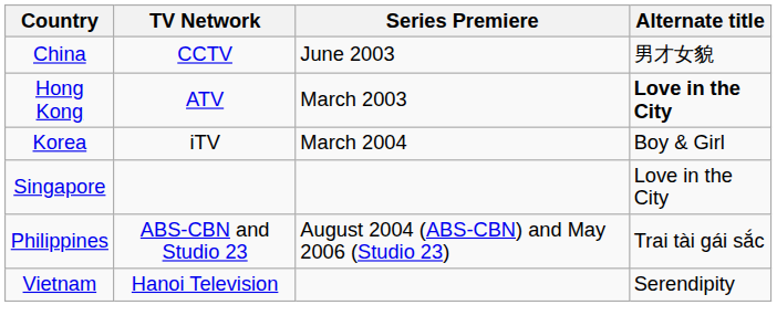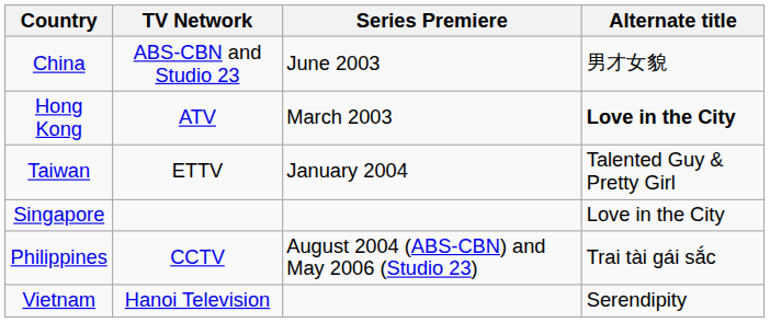 <table class="wikitable">
 <tr>
 <th>Country</th>
 <th>TV Network</th>
 <th>Series Premiere</th>
 <th>Alternate title</th>
 </tr>
 <tr>
 <td align=center><a href='#'>China</a></td>
-<td align=center><a href='#'>CCTV</a></td>
+<td align=center><a href='#'>ABS-CBN</a> and <a href='#'>Studio 23</a></td>
 <td>June 2003</td>
 <td>男才女貌</td>
 </tr>
 <tr>
 <td align=center><a href='#'>Hong Kong</a></td>
 <td align=center><a href='#'>ATV</a></td>
 <td>March 2003</td>
 <td><strong>Love in the City</strong></td>
 </tr>
 <tr>
-<td align=center><a href='#'>Korea</a></td>
-<td align=center>iTV</td>
-<td>March 2004</td>
-<td>Boy & Girl</td>
+<td align=center><a href='#'>Taiwan</a></td>
+<td align=center>ETTV</td>
+<td>January 2004</td>
+<td>Talented Guy & Pretty Girl</td>
 </tr>
 <tr>
 <td align=center><a href='#'>Singapore</a></td>
 <td align=center></td>
 <td></td>
 <td>Love in the City</td>
 </tr>
 <tr>
 <td align=center><a href='#'>Philippines</a></td>
-<td align=center><a href='#'>ABS-CBN</a> and <a href='#'>Studio 23</a></td>
+<td align=center><a href='#'>CCTV</a></td>
 <td>August 2004 (<a href='#'>ABS-CBN</a>) and May 2006 (<a href='#'>Studio 23</a>)</td>
 <td>Trai tài gái sắc</td>
 </tr>
 <tr>
 <td align=center><a href='#'>Vietnam</a></td>
 <td align=center><a href='#'>Hanoi Television</a></td>
 <td></td>
 <td>Serendipity</td>
 </tr>
 </table>
